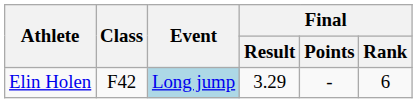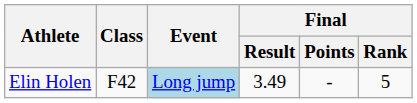 <table class=wikitable style="font-size:90%">
 <tr>
 <th rowspan="2">Athlete</th>
 <th rowspan="2">Class</th>
 <th rowspan="2">Event</th>
 <th colspan="3">Final</th>
 </tr>
 <tr>
 <th>Result</th>
 <th>Points</th>
 <th>Rank</th>
 </tr>
 <tr>
 <td><a href='#'>Elin Holen</a></td>
 <td style="text-align:center;">F42</td>
 <td style="background: lightblue;"><a href='#'>Long jump</a></td>
-<td style="text-align:center;">3.29</td>
+<td style="text-align:center;">3.49</td>
 <td style="text-align:center;">-</td>
-<td style="text-align:center;">6</td>
+<td style="text-align:center;">5</td>
 </tr>
 </table>
